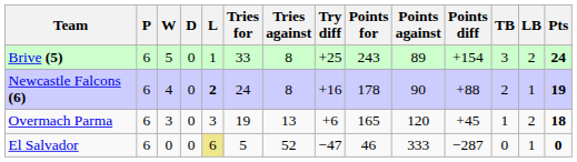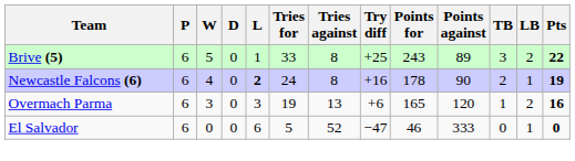 <table class="wikitable" style="text-align: center;">
 <tr>
 <th width="200">Team</th>
 <th width="20">P</th>
 <th width="20">W</th>
 <th width="20">D</th>
 <th width="20">L</th>
 <th width="20">Tries for</th>
 <th width="20">Tries against</th>
 <th width="20">Try diff</th>
 <th width="20">Points for</th>
 <th width="20">Points against</th>
-<th width="25">Points diff</th>
 <th width="20">TB</th>
 <th width="20">LB</th>
 <th width="20">Pts</th>
 </tr>
 <tr bgcolor="#ccffcc">
 <td align=left> <a href='#'>Brive</a> <strong>(5)</strong></td>
 <td>6</td>
 <td>5</td>
 <td>0</td>
 <td>1</td>
 <td>33</td>
 <td>8</td>
 <td>+25</td>
 <td>243</td>
 <td>89</td>
-<td>+154</td>
 <td>3</td>
 <td>2</td>
-<td><strong>24</strong></td>
+<td><strong>22</strong></td>
 </tr>
 <tr bgcolor="#ccccff">
 <td align=left> <a href='#'>Newcastle Falcons</a> <strong>(6)</strong></td>
 <td>6</td>
 <td>4</td>
 <td>0</td>
 <td><strong>2</strong></td>
 <td>24</td>
 <td>8</td>
 <td>+16</td>
 <td>178</td>
 <td>90</td>
-<td>+88</td>
 <td>2</td>
 <td>1</td>
 <td><strong>19</strong></td>
 </tr>
 <tr>
 <td align=left> <a href='#'>Overmach Parma</a></td>
 <td>6</td>
 <td>3</td>
 <td>0</td>
 <td>3</td>
 <td>19</td>
 <td>13</td>
 <td>+6</td>
 <td>165</td>
 <td>120</td>
-<td>+45</td>
 <td>1</td>
 <td>2</td>
-<td><strong>18</strong></td>
+<td><strong>16</strong></td>
 </tr>
 <tr>
 <td align=left> <a href='#'>El Salvador</a></td>
 <td>6</td>
 <td>0</td>
 <td>0</td>
-<td style="background: khaki;">6</td>
+<td>6</td>
 <td>5</td>
 <td>52</td>
 <td>−47</td>
 <td>46</td>
 <td>333</td>
-<td>−287</td>
 <td>0</td>
 <td>1</td>
 <td><strong>0</strong></td>
 </tr>
 </table>
